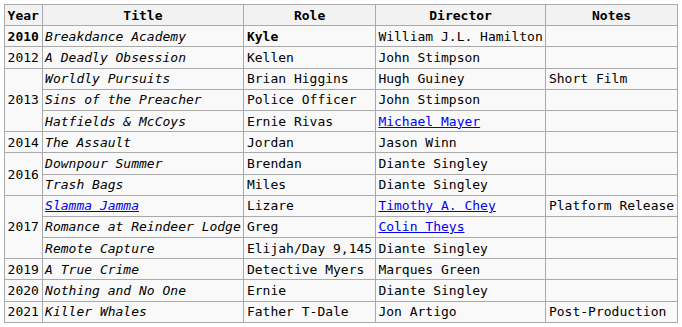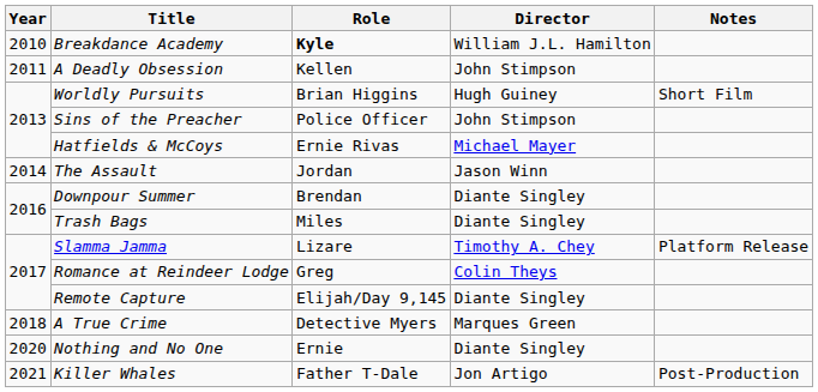 <table class="wikitable sortable">
 <tr>
 <th>Year</th>
 <th>Title</th>
 <th>Role</th>
 <th>Director</th>
 <th class="unsortable">Notes</th>
 </tr>
 <tr>
-<td><strong>2010</strong></td>
+<td>2010</td>
 <td><em>Breakdance Academy</em></td>
 <td><strong>Kyle</strong></td>
 <td>William J.L. Hamilton</td>
 <td></td>
 </tr>
 <tr>
-<td>2012</td>
+<td>2011</td>
 <td><em>A Deadly Obsession</em></td>
 <td>Kellen</td>
 <td>John Stimpson</td>
 <td></td>
 </tr>
 <tr>
 <td rowspan="3">2013</td>
 <td><em>Worldly Pursuits</em></td>
 <td>Brian Higgins</td>
 <td>Hugh Guiney</td>
 <td>Short Film</td>
 </tr>
 <tr>
 <td><em>Sins of the Preacher</em></td>
 <td>Police Officer</td>
 <td>John Stimpson</td>
 <td></td>
 </tr>
 <tr>
 <td><em>Hatfields & McCoys</em></td>
 <td>Ernie Rivas</td>
 <td><a href='#'>Michael Mayer</a></td>
 <td></td>
 </tr>
 <tr>
 <td>2014</td>
 <td><em>The Assault</em></td>
 <td>Jordan</td>
 <td>Jason Winn</td>
 <td></td>
 </tr>
 <tr>
 <td rowspan="2">2016</td>
 <td><em>Downpour Summer</em></td>
 <td>Brendan</td>
 <td>Diante Singley</td>
 <td></td>
 </tr>
 <tr>
 <td><em>Trash Bags</em></td>
 <td>Miles</td>
 <td>Diante Singley</td>
 <td></td>
 </tr>
 <tr>
 <td rowspan="3">2017</td>
 <td><em><a href='#'>Slamma Jamma</a></em></td>
 <td>Lizare</td>
 <td><a href='#'>Timothy A. Chey</a></td>
 <td>Platform Release</td>
 </tr>
 <tr>
 <td><em>Romance at Reindeer Lodge</em></td>
 <td>Greg</td>
 <td><a href='#'>Colin Theys</a></td>
 <td></td>
 </tr>
 <tr>
 <td><em>Remote Capture</em></td>
 <td>Elijah/Day 9,145</td>
 <td>Diante Singley</td>
 <td></td>
 </tr>
 <tr>
-<td>2019</td>
+<td>2018</td>
 <td><em>A True Crime</em></td>
 <td>Detective Myers</td>
 <td>Marques Green</td>
 <td></td>
 </tr>
 <tr>
 <td>2020</td>
 <td><em>Nothing and No One</em></td>
 <td>Ernie</td>
 <td>Diante Singley</td>
 <td></td>
 </tr>
 <tr>
 <td>2021</td>
 <td><em>Killer Whales</em></td>
 <td>Father T-Dale</td>
 <td>Jon Artigo</td>
 <td>Post-Production</td>
 </tr>
 </table>
